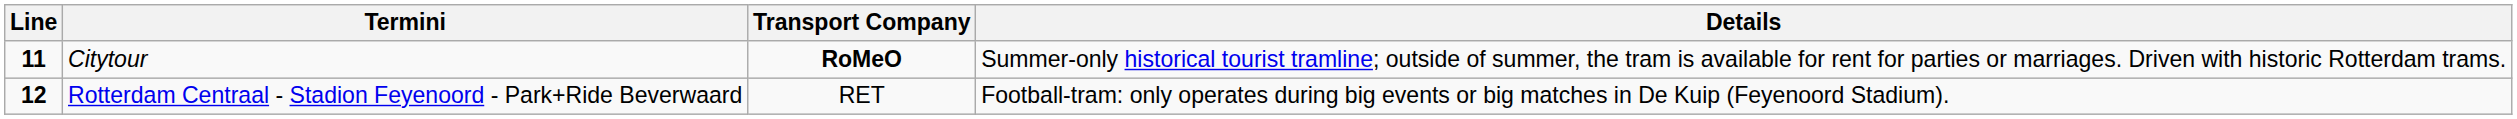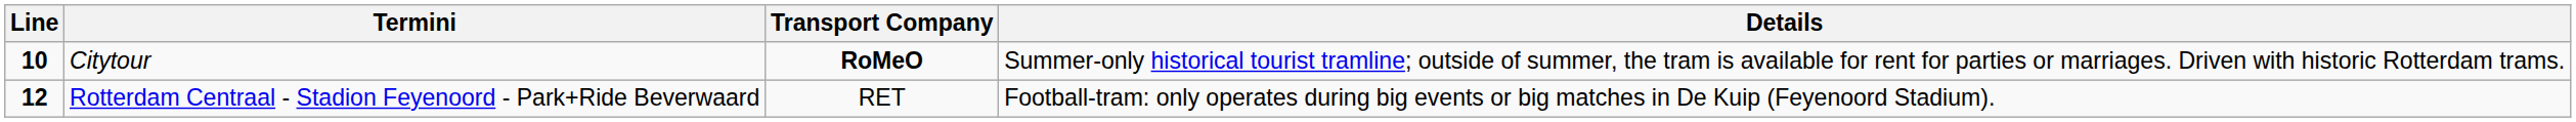 <table class="wikitable">
 <tr>
 <th>Line</th>
 <th>Termini</th>
 <th>Transport Company</th>
 <th>Details</th>
 </tr>
 <tr>
-<td style="text-align:center;"><strong><span> 11 </span></strong></td>
+<td style="text-align:center;"><strong><span> 10 </span></strong></td>
 <td><em>Citytour</em></td>
 <td style="text-align:center;"><strong>RoMeO</strong></td>
 <td>Summer-only <a href='#'>historical tourist tramline</a>; outside of summer, the tram is available for rent for parties or marriages. Driven with historic Rotterdam trams.</td>
 </tr>
 <tr>
 <td style="text-align:center;"><strong><span> 12 </span></strong></td>
 <td><a href='#'>Rotterdam Centraal</a> - <a href='#'>Stadion Feyenoord</a> - Park+Ride Beverwaard</td>
 <td style="text-align:center;">RET</td>
 <td>Football-tram: only operates during big events or big matches in De Kuip (Feyenoord Stadium).</td>
 </tr>
 </table>
